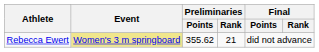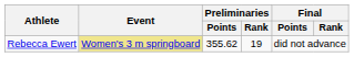 <table class="wikitable" style="font-size:90%;">
 <tr>
 <th rowspan=2>Athlete</th>
 <th rowspan=2>Event</th>
 <th colspan=2>Preliminaries</th>
 <th colspan=2>Final</th>
 </tr>
 <tr style="font-size:95%">
 <th>Points</th>
 <th>Rank</th>
 <th>Points</th>
 <th>Rank</th>
 </tr>
 <tr align=center>
 <td align=left><a href='#'>Rebecca Ewert</a></td>
 <td align=left style="background: khaki;"><a href='#'>Women's 3 m springboard</a></td>
 <td>355.62</td>
-<td>21</td>
+<td>19</td>
 <td colspan=2>did not advance</td>
 </tr>
 </table>
